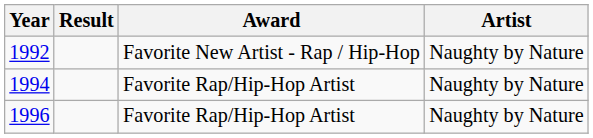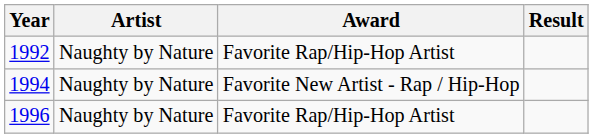 <table class="wikitable">
 <tr>
 <th>Year</th>
+<th>Artist</th>
+<th>Award</th>
 <th>Result</th>
-<th>Award</th>
-<th>Artist</th>
 </tr>
 <tr>
 <td align=center><a href='#'>1992</a></td>
+<td>Naughty by Nature</td>
+<td>Favorite Rap/Hip-Hop Artist</td>
 <td></td>
-<td>Favorite New Artist - Rap / Hip-Hop</td>
-<td>Naughty by Nature</td>
 </tr>
 <tr>
 <td align=center><a href='#'>1994</a></td>
+<td>Naughty by Nature</td>
+<td>Favorite New Artist - Rap / Hip-Hop</td>
 <td></td>
-<td>Favorite Rap/Hip-Hop Artist</td>
-<td>Naughty by Nature</td>
 </tr>
 <tr>
 <td align=center><a href='#'>1996</a></td>
+<td>Naughty by Nature</td>
+<td>Favorite Rap/Hip-Hop Artist</td>
 <td></td>
-<td>Favorite Rap/Hip-Hop Artist</td>
-<td>Naughty by Nature</td>
 </tr>
 </table>
